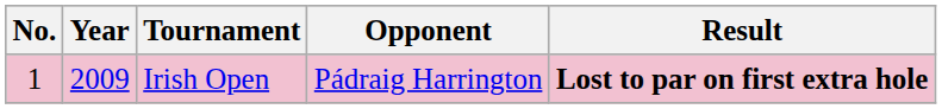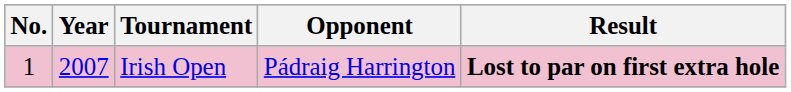 <table class="wikitable" style="font-size:95%;">
 <tr>
 <th>No.</th>
 <th>Year</th>
 <th>Tournament</th>
 <th>Opponent</th>
 <th>Result</th>
 </tr>
 <tr style="background:#F2C1D1;">
 <td align=center>1</td>
-<td><a href='#'>2009</a></td>
+<td><a href='#'>2007</a></td>
 <td><a href='#'>Irish Open</a></td>
 <td> <a href='#'>Pádraig Harrington</a></td>
 <td><strong>Lost to par on first extra hole</strong></td>
 </tr>
 </table>
